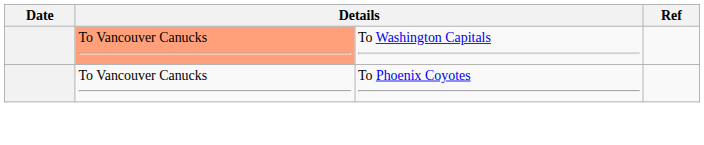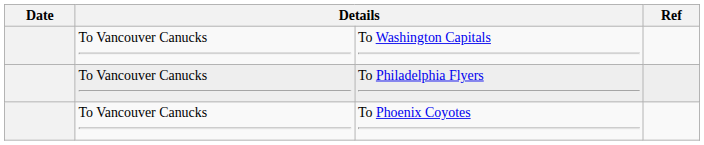 <table class="wikitable plainrowheaders" style="width: 50em;">
 <tr>
 <th scope="col">Date</th>
 <th scope="col" colspan="2">Details</th>
 <th scope="col">Ref</th>
 </tr>
 <tr>
 <th scope="row"></th>
-<td valign="top" style="background: lightsalmon;">To Vancouver Canucks <hr></td>
+<td valign="top">To Vancouver Canucks <hr></td>
 <td valign="top">To <a href='#'>Washington Capitals</a> <hr></td>
+<td></td>
+</tr>
+<tr bgcolor="#eeeeee">
+<th scope="row"></th>
+<td valign="top">To Vancouver Canucks <hr></td>
+<td valign="top">To <a href='#'>Philadelphia Flyers</a> <hr></td>
 <td></td>
 </tr>
 <tr>
 <th scope="row"></th>
 <td valign="top">To Vancouver Canucks <hr></td>
 <td valign="top">To <a href='#'>Phoenix Coyotes</a> <hr></td>
 <td></td>
 </tr>
 </table>
